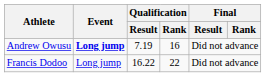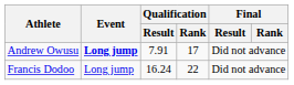 <table class=wikitable style=font-size:90%>
 <tr>
 <th rowspan=2>Athlete</th>
 <th rowspan=2>Event</th>
 <th colspan=2>Qualification</th>
 <th colspan=2>Final</th>
 </tr>
 <tr>
 <th>Result</th>
 <th>Rank</th>
 <th>Result</th>
 <th>Rank</th>
 </tr>
 <tr>
 <td><a href='#'>Andrew Owusu</a></td>
 <td><strong><a href='#'>Long jump</a></strong></td>
-<td align=center>7.19</td>
-<td align=center>16</td>
+<td align=center>7.91</td>
+<td align=center>17</td>
 <td align=center colspan=2>Did not advance</td>
 </tr>
 <tr>
 <td><a href='#'>Francis Dodoo</a></td>
 <td><a href='#'>Long jump</a></td>
-<td align=center>16.22</td>
+<td align=center>16.24</td>
 <td align=center>22</td>
 <td align=center colspan=2>Did not advance</td>
 </tr>
 </table>
